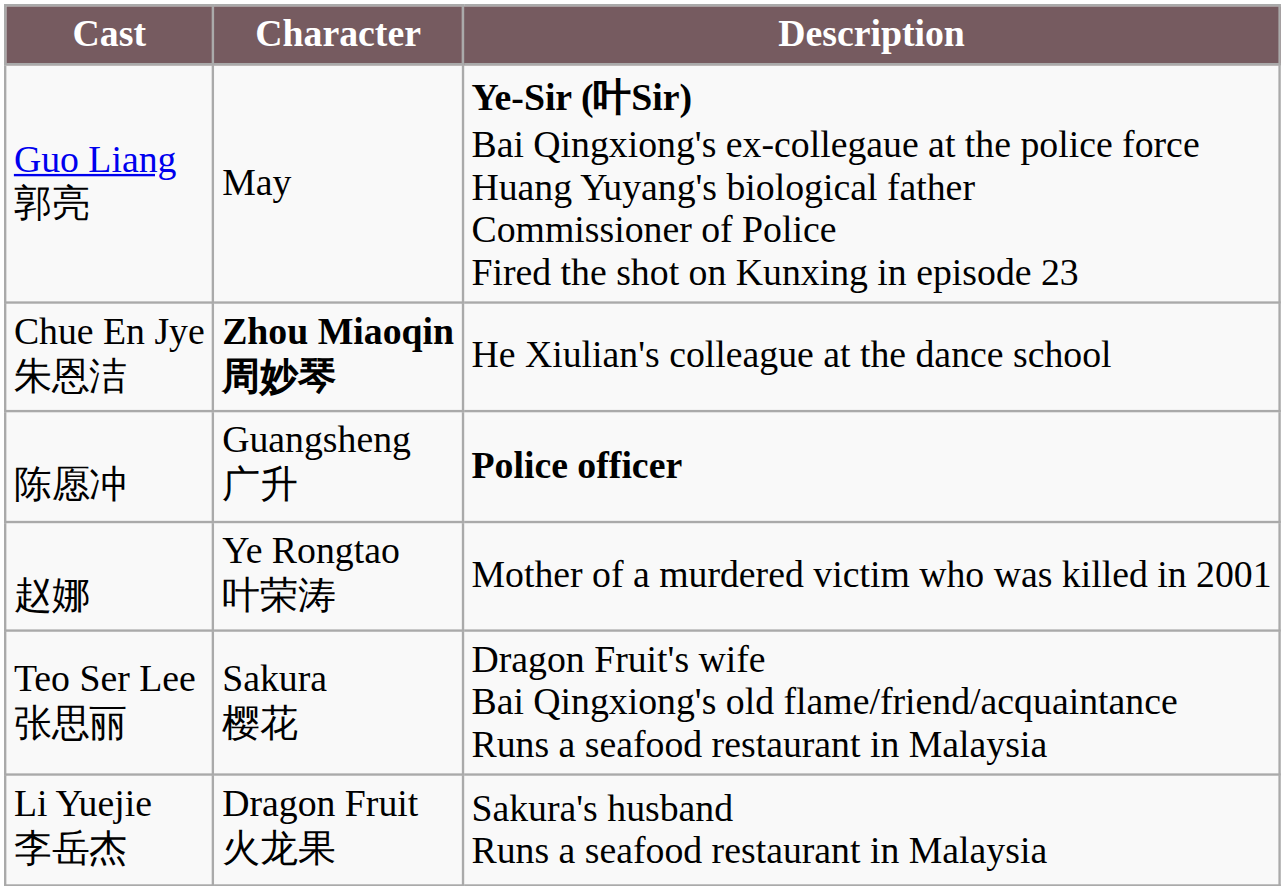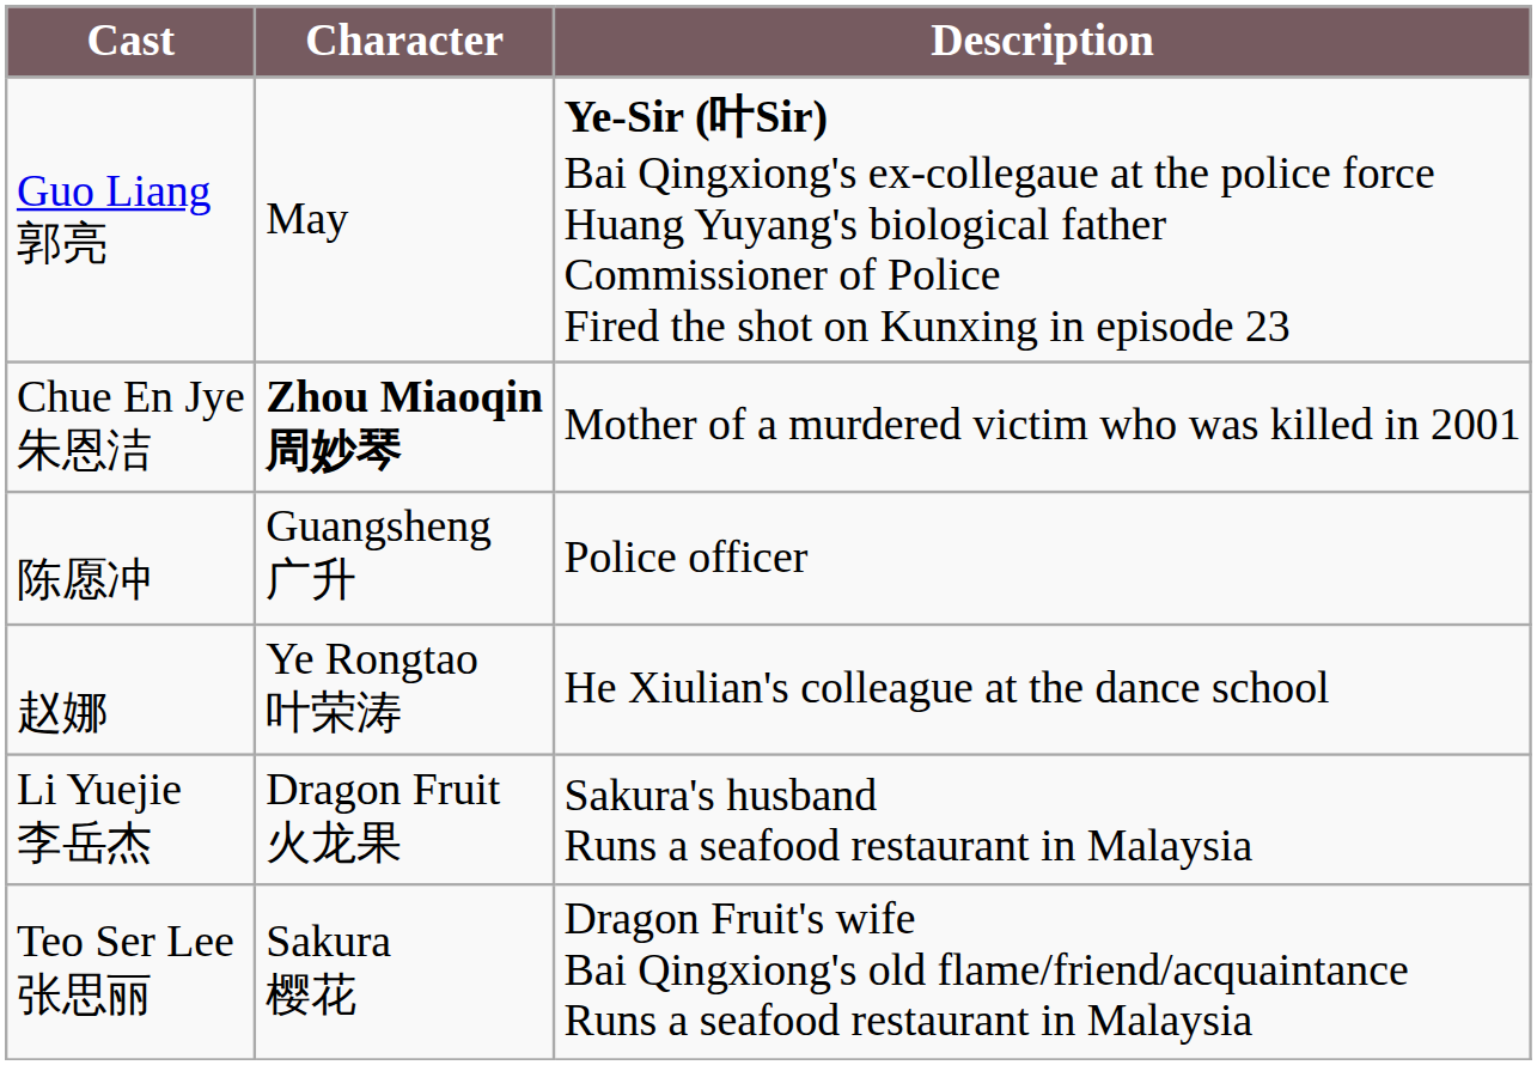 <table class="wikitable">
 <tr>
 <th style="background:#765b60; color:white">Cast</th>
 <th style="background:#765b60; color:white">Character</th>
 <th style="background:#765b60; color:white">Description</th>
 </tr>
 <tr>
 <td><a href='#'>Guo Liang</a> <br> 郭亮</td>
 <td>May</td>
 <td><strong>Ye-Sir (叶Sir)</strong> <br> Bai Qingxiong's ex-collegaue at the police force <br> Huang Yuyang's biological father <br> Commissioner of Police<br>Fired the shot on Kunxing in episode 23</td>
 </tr>
 <tr>
 <td>Chue En Jye <br> 朱恩洁</td>
 <td><strong>Zhou Miaoqin <br> 周妙琴</strong></td>
-<td>He Xiulian's colleague at the dance school</td>
+<td>Mother of a murdered victim who was killed in 2001</td>
 </tr>
 <tr>
 <td><br> 陈愿冲</td>
 <td>Guangsheng <br> 广升</td>
-<td><strong>Police officer</strong></td>
+<td>Police officer</td>
 </tr>
 <tr>
 <td><br> 赵娜</td>
 <td>Ye Rongtao <br> 叶荣涛</td>
-<td>Mother of a murdered victim who was killed in 2001</td>
+<td>He Xiulian's colleague at the dance school</td>
+</tr>
+<tr>
+<td>Li Yuejie <br> 李岳杰</td>
+<td>Dragon Fruit <br> 火龙果</td>
+<td>Sakura's husband <br> Runs a seafood restaurant in Malaysia</td>
 </tr>
 <tr>
 <td>Teo Ser Lee <br> 张思丽</td>
 <td>Sakura <br> 樱花</td>
 <td>Dragon Fruit's wife <br> Bai Qingxiong's old flame/friend/acquaintance <br> Runs a seafood restaurant in Malaysia</td>
 </tr>
-<tr>
-<td>Li Yuejie <br> 李岳杰</td>
-<td>Dragon Fruit <br> 火龙果</td>
-<td>Sakura's husband <br> Runs a seafood restaurant in Malaysia</td>
-</tr>
 </table>
